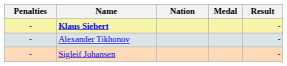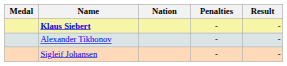 <table class=wikitable style="border:1px solid #AAAAAA;font-size:90%">
 <tr bgcolor="#E4E4E4">
-<th style="border-bottom:1px solid #AAAAAA" width=80>Penalties</th>
+<th style="border-bottom:1px solid #AAAAAA" width=50>Medal</th>
 <th style="border-bottom:1px solid #AAAAAA" width=160>Name</th>
 <th style="border-bottom:1px solid #AAAAAA" width=80>Nation</th>
-<th style="border-bottom:1px solid #AAAAAA" width=50>Medal</th>
+<th style="border-bottom:1px solid #AAAAAA" width=80>Penalties</th>
 <th style="border-bottom:1px solid #AAAAAA" width=60>Result</th>
 </tr>
 <tr bgcolor="#F7F6A8">
-<td align="center">-</td>
+<td align="center"></td>
 <td><strong><a href='#'>Klaus Siebert</a></strong></td>
 <td align="center"></td>
-<td align="center"></td>
+<td align="center">-</td>
 <td align="right">-</td>
 </tr>
 <tr bgcolor="#DCE5E5">
-<td align="center">-</td>
+<td align="center"></td>
 <td><a href='#'>Alexander Tikhonov</a></td>
 <td align="center"></td>
-<td align="center"></td>
+<td align="center">-</td>
 <td align="right">-</td>
 </tr>
 <tr bgcolor="#FFDAB9">
-<td align="center">-</td>
+<td align="center"></td>
 <td><a href='#'>Sigleif Johansen</a></td>
 <td align="center"></td>
-<td align="center"></td>
+<td align="center">-</td>
 <td align="right">-</td>
 </tr>
 </table>
